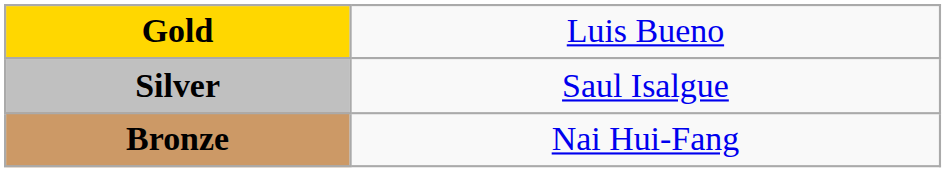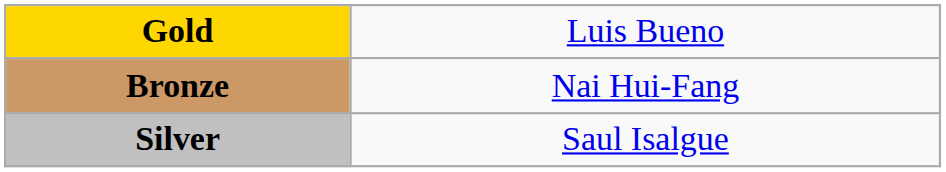 <table class="wikitable" style="text-align:center; " width="35%">
 <tr>
 <td bgcolor="gold"><strong>Gold</strong></td>
 <td><a href='#'>Luis Bueno</a><br>  <small><em></em></small></td>
 </tr>
 <tr>
+<td bgcolor="CC9966"><strong>Bronze</strong></td>
+<td><a href='#'>Nai Hui-Fang</a><br>  <small><em></em></small></td>
+</tr>
+<tr>
 <td bgcolor="silver"><strong>Silver</strong></td>
 <td><a href='#'>Saul Isalgue</a><br>  <small><em></em></small></td>
 </tr>
-<tr>
-<td bgcolor="CC9966"><strong>Bronze</strong></td>
-<td><a href='#'>Nai Hui-Fang</a><br>  <small><em></em></small></td>
-</tr>
 </table>
